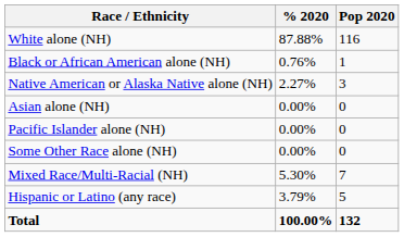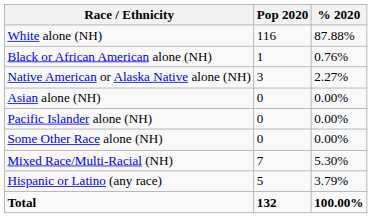 <table class="wikitable">
 <tr>
 <th>Race / Ethnicity</th>
+<th>Pop 2020</th>
 <th>% 2020</th>
-<th>Pop 2020</th>
 </tr>
 <tr>
 <td><a href='#'>White</a> alone (NH)</td>
+<td>116</td>
 <td>87.88%</td>
-<td>116</td>
 </tr>
 <tr>
 <td><a href='#'>Black or African American</a> alone (NH)</td>
+<td>1</td>
 <td>0.76%</td>
-<td>1</td>
 </tr>
 <tr>
 <td><a href='#'>Native American</a> or <a href='#'>Alaska Native</a> alone (NH)</td>
+<td>3</td>
 <td>2.27%</td>
-<td>3</td>
 </tr>
 <tr>
 <td><a href='#'>Asian</a> alone (NH)</td>
+<td>0</td>
 <td>0.00%</td>
-<td>0</td>
 </tr>
 <tr>
 <td><a href='#'>Pacific Islander</a> alone (NH)</td>
+<td>0</td>
 <td>0.00%</td>
-<td>0</td>
 </tr>
 <tr>
 <td><a href='#'>Some Other Race</a> alone (NH)</td>
+<td>0</td>
 <td>0.00%</td>
-<td>0</td>
 </tr>
 <tr>
 <td><a href='#'>Mixed Race/Multi-Racial</a> (NH)</td>
+<td>7</td>
 <td>5.30%</td>
-<td>7</td>
 </tr>
 <tr>
 <td><a href='#'>Hispanic or Latino</a> (any race)</td>
+<td>5</td>
 <td>3.79%</td>
-<td>5</td>
 </tr>
 <tr>
 <td><strong>Total</strong></td>
+<td><strong>132</strong></td>
 <td><strong>100.00%</strong></td>
-<td><strong>132</strong></td>
 </tr>
 </table>
